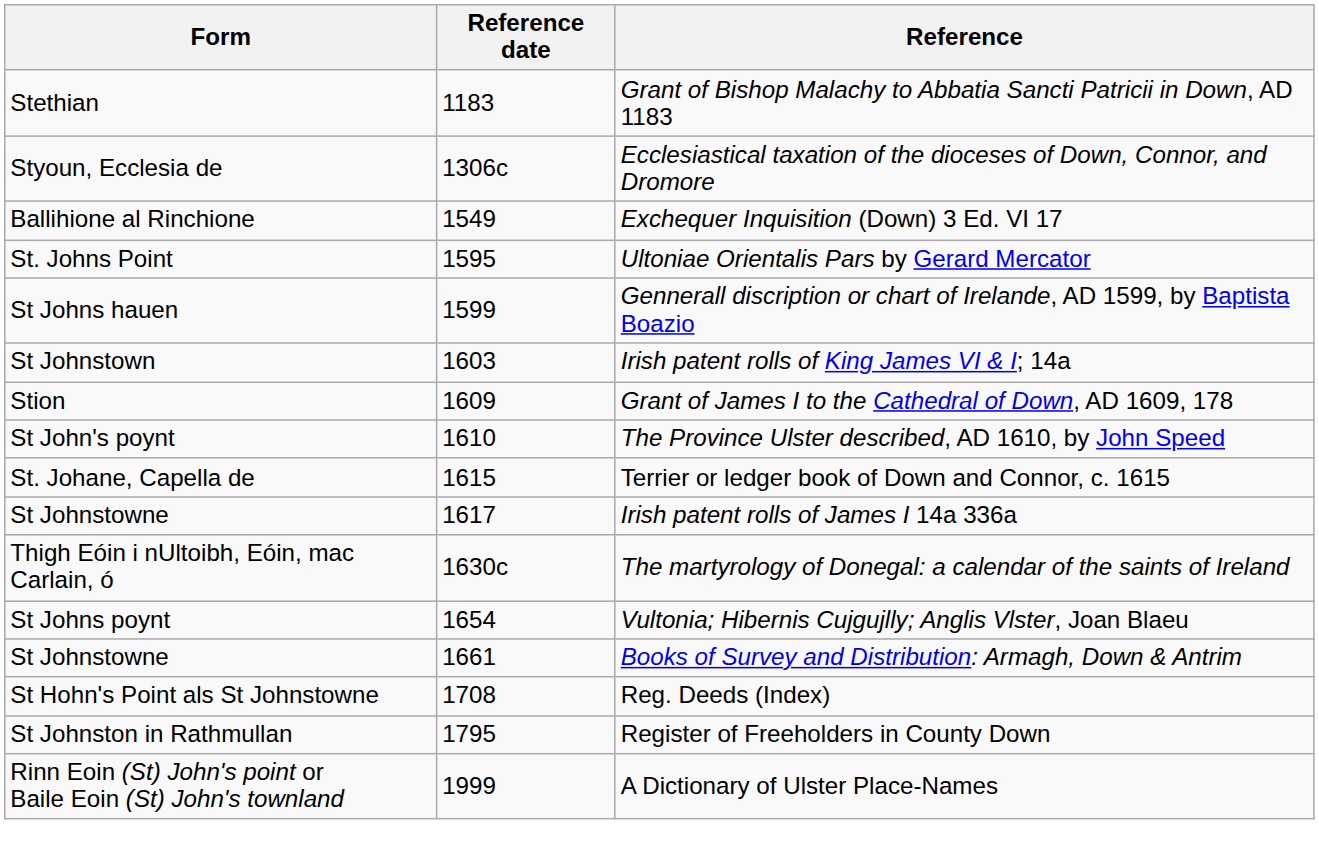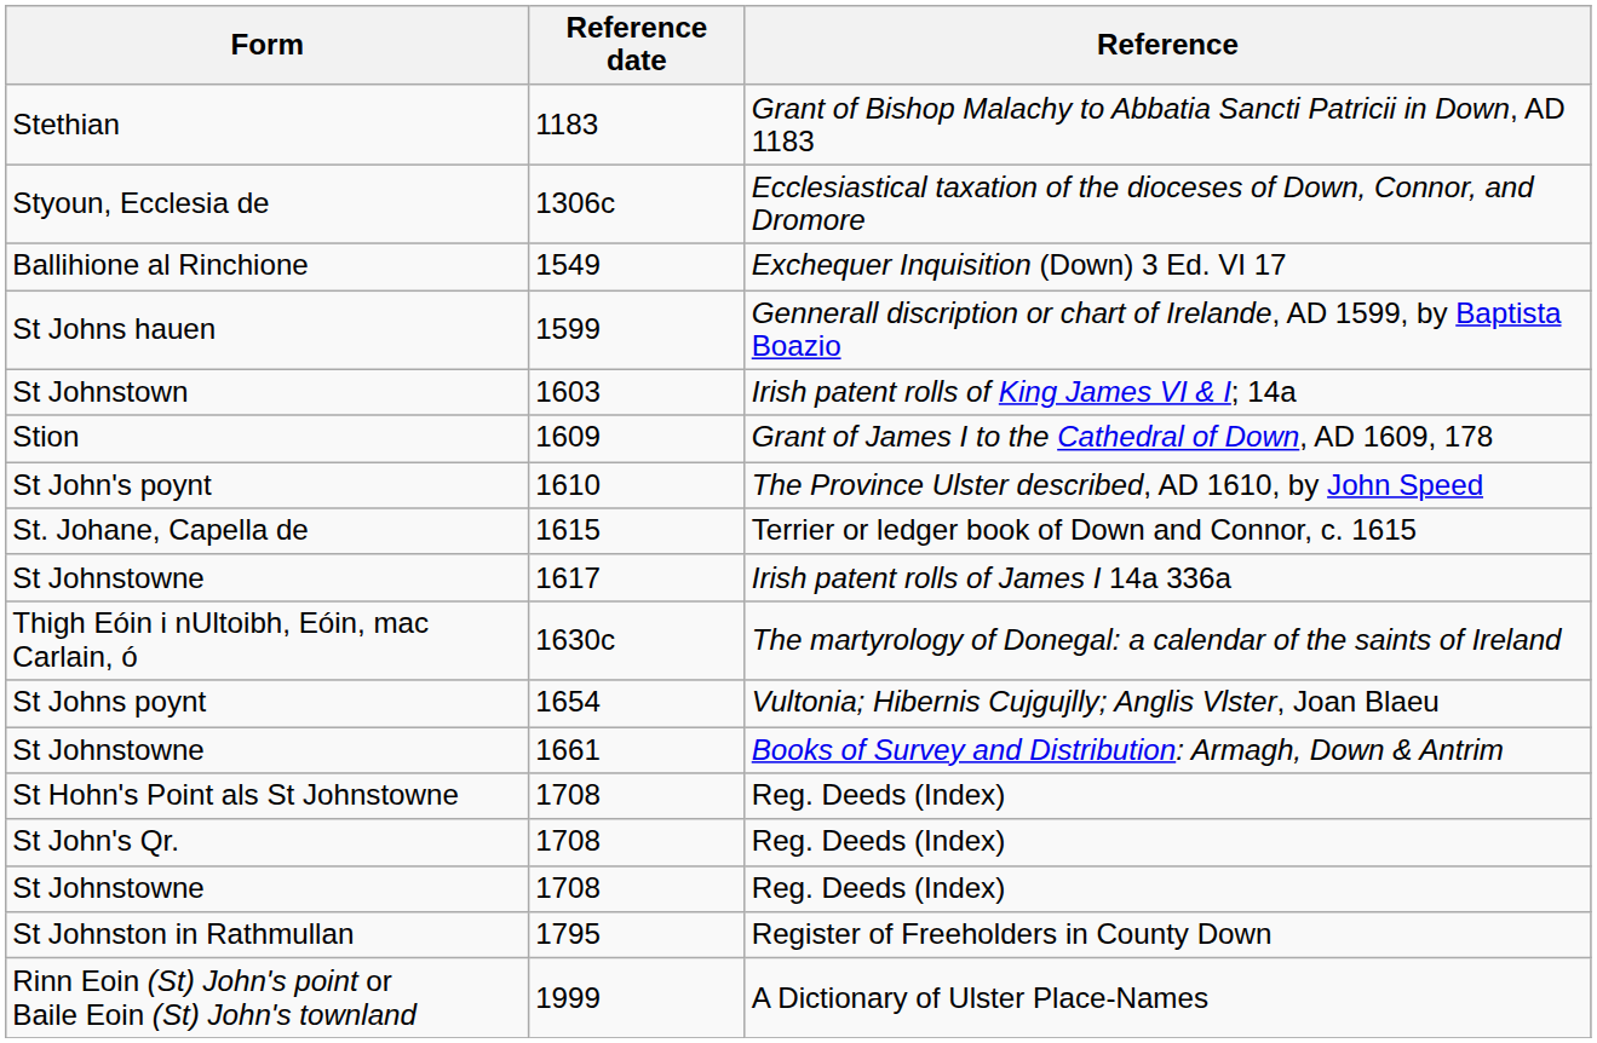 <table class="wikitable">
 <tr>
 <th>Form</th>
 <th>Reference date</th>
 <th>Reference</th>
 </tr>
 <tr>
 <td>Stethian</td>
 <td>1183</td>
 <td><em>Grant of Bishop Malachy to Abbatia Sancti Patricii in Down</em>, AD 1183</td>
 </tr>
 <tr>
 <td>Styoun, Ecclesia de</td>
 <td>1306c</td>
 <td><em>Ecclesiastical taxation of the dioceses of Down, Connor, and Dromore</em></td>
 </tr>
 <tr>
 <td>Ballihione al Rinchione</td>
 <td>1549</td>
 <td><em>Exchequer Inquisition</em> (Down) 3 Ed. VI 17</td>
-</tr>
-<tr>
-<td>St. Johns Point</td>
-<td>1595</td>
-<td><em>Ultoniae Orientalis Pars</em> by <a href='#'>Gerard Mercator</a></td>
 </tr>
 <tr>
 <td>St Johns hauen</td>
 <td>1599</td>
 <td><em>Gennerall discription or chart of Irelande</em>, AD 1599, by <a href='#'>Baptista Boazio</a></td>
 </tr>
 <tr>
 <td>St Johnstown</td>
 <td>1603</td>
 <td><em>Irish patent rolls of <a href='#'>King James VI & I</a></em>; 14a</td>
 </tr>
 <tr>
 <td>Stion</td>
 <td>1609</td>
 <td><em>Grant of James I to the <a href='#'>Cathedral of Down</a></em>, AD 1609, 178</td>
 </tr>
 <tr>
 <td>St John's poynt</td>
 <td>1610</td>
 <td><em>The Province Ulster described</em>, AD 1610, by <a href='#'>John Speed</a></td>
 </tr>
 <tr>
 <td>St. Johane, Capella de</td>
 <td>1615</td>
 <td>Terrier or ledger book of Down and Connor, c. 1615</td>
 </tr>
 <tr>
 <td>St Johnstowne</td>
 <td>1617</td>
 <td><em>Irish patent rolls of James I</em> 14a 336a</td>
 </tr>
 <tr>
 <td>Thigh Eóin i nUltoibh, Eóin, mac Carlain, ó</td>
 <td>1630c</td>
 <td><em>The martyrology of Donegal: a calendar of the saints of Ireland</em></td>
 </tr>
 <tr>
 <td>St Johns poynt</td>
 <td>1654</td>
 <td><em>Vultonia; Hibernis Cujgujlly; Anglis Vlster</em>, Joan Blaeu</td>
 </tr>
 <tr>
 <td>St Johnstowne</td>
 <td>1661</td>
 <td><em><a href='#'>Books of Survey and Distribution</a>: Armagh, Down & Antrim</em></td>
 </tr>
 <tr>
 <td>St Hohn's Point als St Johnstowne</td>
 <td>1708</td>
 <td>Reg. Deeds (Index)</td>
 </tr>
 <tr>
+<td>St John's Qr.</td>
+<td>1708</td>
+<td>Reg. Deeds (Index)</td>
+</tr>
+<tr>
+<td>St Johnstowne</td>
+<td>1708</td>
+<td>Reg. Deeds (Index)</td>
+</tr>
+<tr>
 <td>St Johnston in Rathmullan</td>
 <td>1795</td>
 <td>Register of Freeholders in County Down</td>
 </tr>
 <tr>
 <td>Rinn Eoin <em>(St) John's point</em> or <br> Baile Eoin <em>(St) John's townland</em></td>
 <td>1999</td>
 <td>A Dictionary of Ulster Place-Names</td>
 </tr>
 </table>
